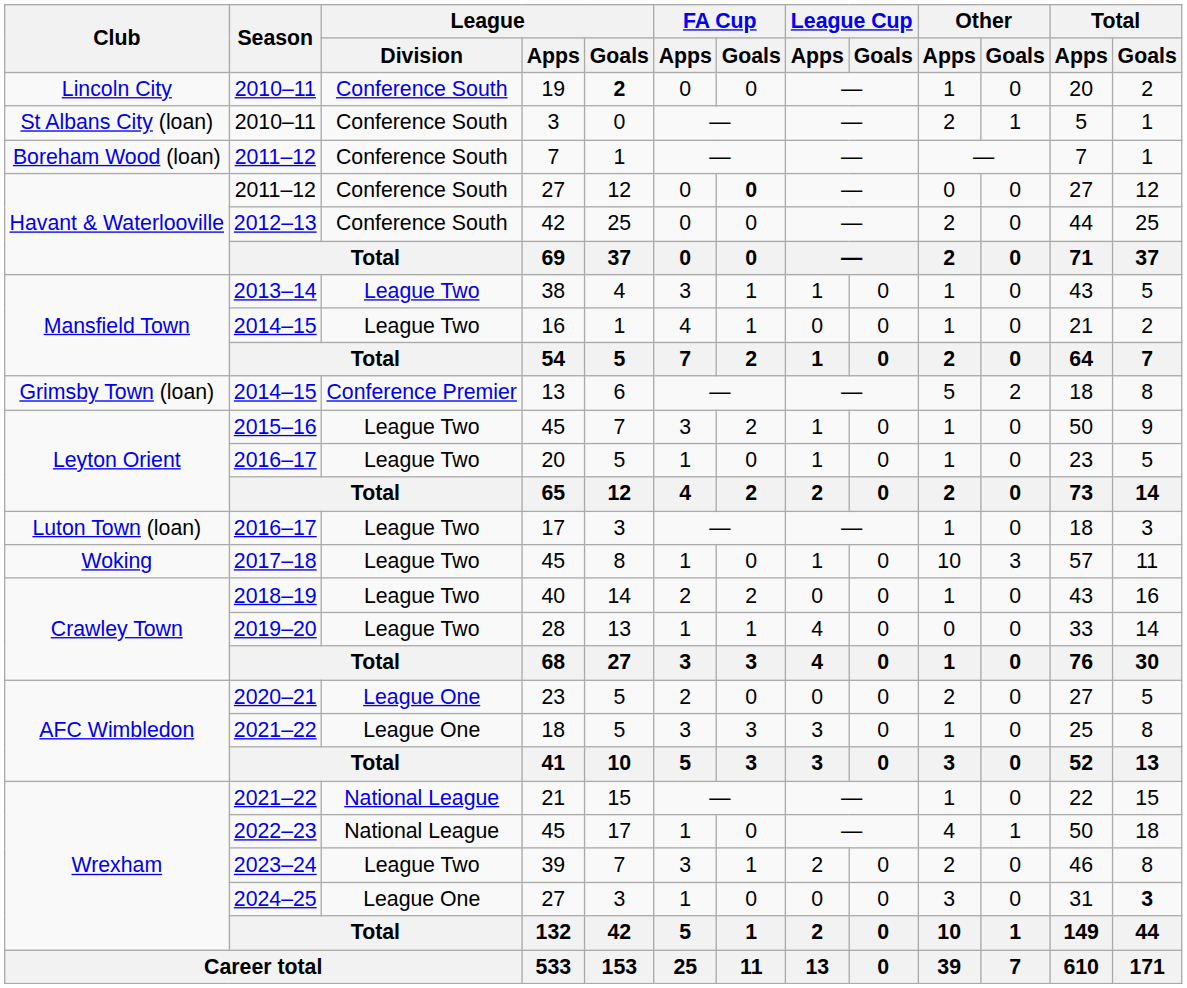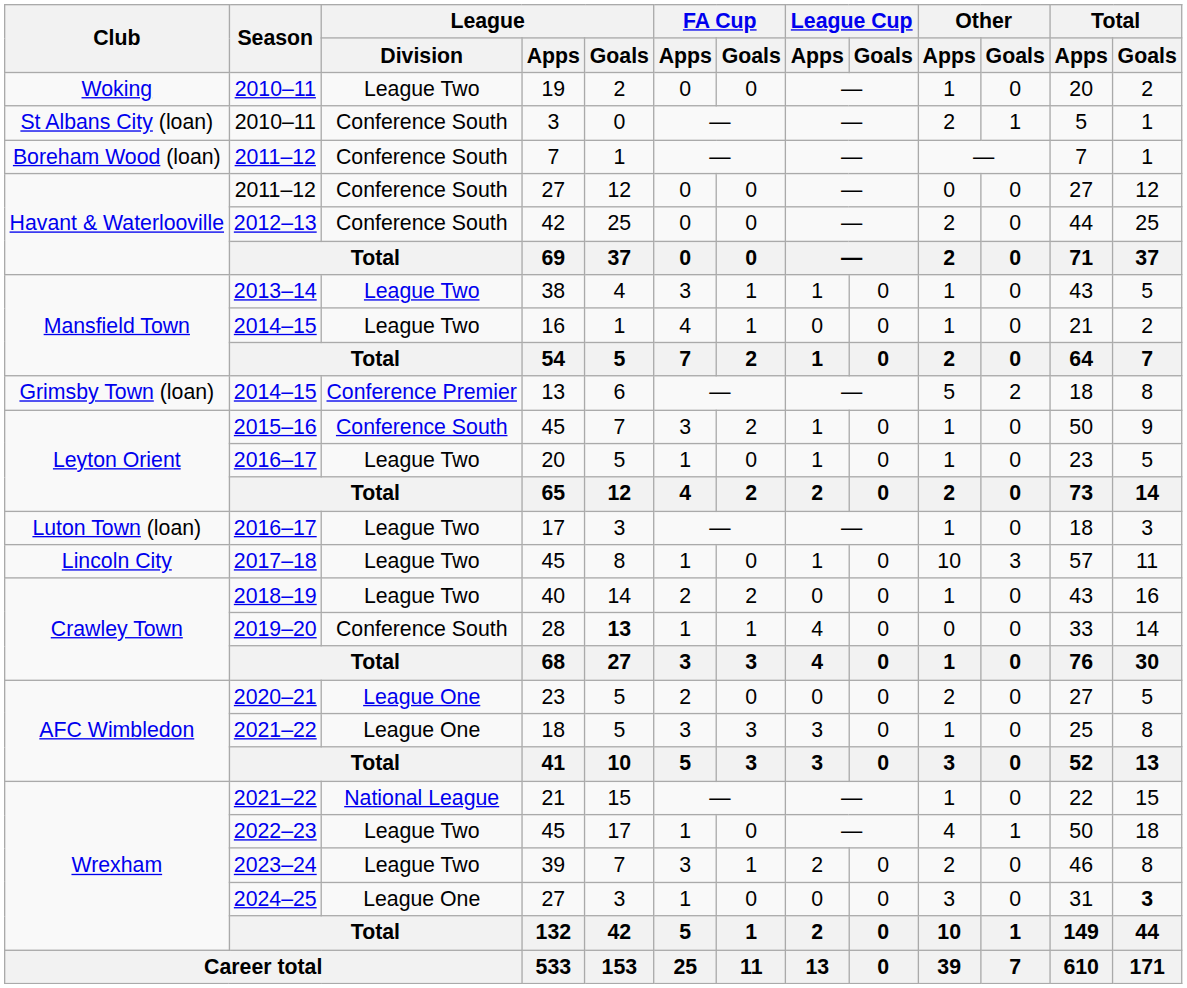 <table class=wikitable style=text-align:center>
 <tr>
 <th rowspan=2>Club</th>
 <th rowspan=2>Season</th>
 <th colspan=3>League</th>
 <th colspan=2><a href='#'>FA Cup</a></th>
 <th colspan=2><a href='#'>League Cup</a></th>
 <th colspan=2>Other</th>
 <th colspan=2>Total</th>
 </tr>
 <tr>
 <th>Division</th>
 <th>Apps</th>
 <th>Goals</th>
 <th>Apps</th>
 <th>Goals</th>
 <th>Apps</th>
 <th>Goals</th>
 <th>Apps</th>
 <th>Goals</th>
 <th>Apps</th>
 <th>Goals</th>
 </tr>
 <tr>
-<td><a href='#'>Lincoln City</a></td>
+<td><a href='#'>Woking</a></td>
 <td><a href='#'>2010–11</a></td>
-<td><a href='#'>Conference South</a></td>
+<td>League Two</td>
 <td>19</td>
-<td><strong>2</strong></td>
+<td>2</td>
 <td>0</td>
 <td>0</td>
 <td colspan=2>—</td>
 <td>1</td>
 <td>0</td>
 <td>20</td>
 <td>2</td>
 </tr>
 <tr>
 <td><a href='#'>St Albans City</a> (loan)</td>
 <td>2010–11</td>
 <td>Conference South</td>
 <td>3</td>
 <td>0</td>
 <td colspan=2>—</td>
 <td colspan=2>—</td>
 <td>2</td>
 <td>1</td>
 <td>5</td>
 <td>1</td>
 </tr>
 <tr>
 <td><a href='#'>Boreham Wood</a> (loan)</td>
 <td><a href='#'>2011–12</a></td>
 <td>Conference South</td>
 <td>7</td>
 <td>1</td>
 <td colspan=2>—</td>
 <td colspan=2>—</td>
 <td colspan=2>—</td>
 <td>7</td>
 <td>1</td>
 </tr>
 <tr>
 <td rowspan=3><a href='#'>Havant & Waterlooville</a></td>
 <td>2011–12</td>
 <td>Conference South</td>
 <td>27</td>
 <td>12</td>
 <td>0</td>
-<td><strong>0</strong></td>
+<td>0</td>
 <td colspan=2>—</td>
 <td>0</td>
 <td>0</td>
 <td>27</td>
 <td>12</td>
 </tr>
 <tr>
 <td><a href='#'>2012–13</a></td>
 <td>Conference South</td>
 <td>42</td>
 <td>25</td>
 <td>0</td>
 <td>0</td>
 <td colspan=2>—</td>
 <td>2</td>
 <td>0</td>
 <td>44</td>
 <td>25</td>
 </tr>
 <tr>
 <th colspan=2>Total</th>
 <th>69</th>
 <th>37</th>
 <th>0</th>
 <th>0</th>
 <th colspan=2>—</th>
 <th>2</th>
 <th>0</th>
 <th>71</th>
 <th>37</th>
 </tr>
 <tr>
 <td rowspan=3><a href='#'>Mansfield Town</a></td>
 <td><a href='#'>2013–14</a></td>
 <td><a href='#'>League Two</a></td>
 <td>38</td>
 <td>4</td>
 <td>3</td>
 <td>1</td>
 <td>1</td>
 <td>0</td>
 <td>1</td>
 <td>0</td>
 <td>43</td>
 <td>5</td>
 </tr>
 <tr>
 <td><a href='#'>2014–15</a></td>
 <td>League Two</td>
 <td>16</td>
 <td>1</td>
 <td>4</td>
 <td>1</td>
 <td>0</td>
 <td>0</td>
 <td>1</td>
 <td>0</td>
 <td>21</td>
 <td>2</td>
 </tr>
 <tr>
 <th colspan=2>Total</th>
 <th>54</th>
 <th>5</th>
 <th>7</th>
 <th>2</th>
 <th>1</th>
 <th>0</th>
 <th>2</th>
 <th>0</th>
 <th>64</th>
 <th>7</th>
 </tr>
 <tr>
 <td><a href='#'>Grimsby Town</a> (loan)</td>
 <td><a href='#'>2014–15</a></td>
 <td><a href='#'>Conference Premier</a></td>
 <td>13</td>
 <td>6</td>
 <td colspan=2>—</td>
 <td colspan=2>—</td>
 <td>5</td>
 <td>2</td>
 <td>18</td>
 <td>8</td>
 </tr>
 <tr>
 <td rowspan=3><a href='#'>Leyton Orient</a></td>
 <td><a href='#'>2015–16</a></td>
-<td>League Two</td>
+<td><a href='#'>Conference South</a></td>
 <td>45</td>
 <td>7</td>
 <td>3</td>
 <td>2</td>
 <td>1</td>
 <td>0</td>
 <td>1</td>
 <td>0</td>
 <td>50</td>
 <td>9</td>
 </tr>
 <tr>
 <td><a href='#'>2016–17</a></td>
 <td>League Two</td>
 <td>20</td>
 <td>5</td>
 <td>1</td>
 <td>0</td>
 <td>1</td>
 <td>0</td>
 <td>1</td>
 <td>0</td>
 <td>23</td>
 <td>5</td>
 </tr>
 <tr>
 <th colspan=2>Total</th>
 <th>65</th>
 <th>12</th>
 <th>4</th>
 <th>2</th>
 <th>2</th>
 <th>0</th>
 <th>2</th>
 <th>0</th>
 <th>73</th>
 <th>14</th>
 </tr>
 <tr>
 <td><a href='#'>Luton Town</a> (loan)</td>
 <td><a href='#'>2016–17</a></td>
 <td>League Two</td>
 <td>17</td>
 <td>3</td>
 <td colspan=2>—</td>
 <td colspan=2>—</td>
 <td>1</td>
 <td>0</td>
 <td>18</td>
 <td>3</td>
 </tr>
 <tr>
-<td><a href='#'>Woking</a></td>
+<td><a href='#'>Lincoln City</a></td>
 <td><a href='#'>2017–18</a></td>
 <td>League Two</td>
 <td>45</td>
 <td>8</td>
 <td>1</td>
 <td>0</td>
 <td>1</td>
 <td>0</td>
 <td>10</td>
 <td>3</td>
 <td>57</td>
 <td>11</td>
 </tr>
 <tr>
 <td rowspan=3><a href='#'>Crawley Town</a></td>
 <td><a href='#'>2018–19</a></td>
 <td>League Two</td>
 <td>40</td>
 <td>14</td>
 <td>2</td>
 <td>2</td>
 <td>0</td>
 <td>0</td>
 <td>1</td>
 <td>0</td>
 <td>43</td>
 <td>16</td>
 </tr>
 <tr>
 <td><a href='#'>2019–20</a></td>
-<td>League Two</td>
+<td>Conference South</td>
 <td>28</td>
-<td>13</td>
+<td><strong>13</strong></td>
 <td>1</td>
 <td>1</td>
 <td>4</td>
 <td>0</td>
 <td>0</td>
 <td>0</td>
 <td>33</td>
 <td>14</td>
 </tr>
 <tr>
 <th colspan=2>Total</th>
 <th>68</th>
 <th>27</th>
 <th>3</th>
 <th>3</th>
 <th>4</th>
 <th>0</th>
 <th>1</th>
 <th>0</th>
 <th>76</th>
 <th>30</th>
 </tr>
 <tr>
 <td rowspan=3><a href='#'>AFC Wimbledon</a></td>
 <td><a href='#'>2020–21</a></td>
 <td><a href='#'>League One</a></td>
 <td>23</td>
 <td>5</td>
 <td>2</td>
 <td>0</td>
 <td>0</td>
 <td>0</td>
 <td>2</td>
 <td>0</td>
 <td>27</td>
 <td>5</td>
 </tr>
 <tr>
 <td><a href='#'>2021–22</a></td>
 <td>League One</td>
 <td>18</td>
 <td>5</td>
 <td>3</td>
 <td>3</td>
 <td>3</td>
 <td>0</td>
 <td>1</td>
 <td>0</td>
 <td>25</td>
 <td>8</td>
 </tr>
 <tr>
 <th colspan=2>Total</th>
 <th>41</th>
 <th>10</th>
 <th>5</th>
 <th>3</th>
 <th>3</th>
 <th>0</th>
 <th>3</th>
 <th>0</th>
 <th>52</th>
 <th>13</th>
 </tr>
 <tr>
 <td rowspan=5><a href='#'>Wrexham</a></td>
 <td><a href='#'>2021–22</a></td>
 <td><a href='#'>National League</a></td>
 <td>21</td>
 <td>15</td>
 <td colspan="2">—</td>
 <td colspan=2>—</td>
 <td>1</td>
 <td>0</td>
 <td>22</td>
 <td>15</td>
 </tr>
 <tr>
 <td><a href='#'>2022–23</a></td>
-<td>National League</td>
+<td>League Two</td>
 <td>45</td>
 <td>17</td>
 <td>1</td>
 <td>0</td>
 <td colspan="2">—</td>
 <td>4</td>
 <td>1</td>
 <td>50</td>
 <td>18</td>
 </tr>
 <tr>
 <td><a href='#'>2023–24</a></td>
 <td>League Two</td>
 <td>39</td>
 <td>7</td>
 <td>3</td>
 <td>1</td>
 <td>2</td>
 <td>0</td>
 <td>2</td>
 <td>0</td>
 <td>46</td>
 <td>8</td>
 </tr>
 <tr>
 <td><a href='#'>2024–25</a></td>
 <td>League One</td>
 <td>27</td>
 <td>3</td>
 <td>1</td>
 <td>0</td>
 <td>0</td>
 <td>0</td>
 <td>3</td>
 <td>0</td>
 <td>31</td>
 <td><strong>3</strong></td>
 </tr>
 <tr>
 <th colspan=2>Total</th>
 <th>132</th>
 <th>42</th>
 <th>5</th>
 <th>1</th>
 <th>2</th>
 <th>0</th>
 <th>10</th>
 <th>1</th>
 <th>149</th>
 <th>44</th>
 </tr>
 <tr>
 <th colspan=3>Career total</th>
 <th>533</th>
 <th>153</th>
 <th>25</th>
 <th>11</th>
 <th>13</th>
 <th>0</th>
 <th>39</th>
 <th>7</th>
 <th>610</th>
 <th>171</th>
 </tr>
 </table>
